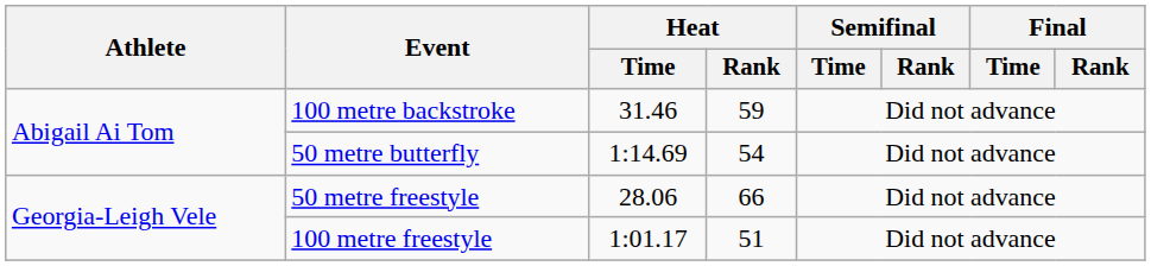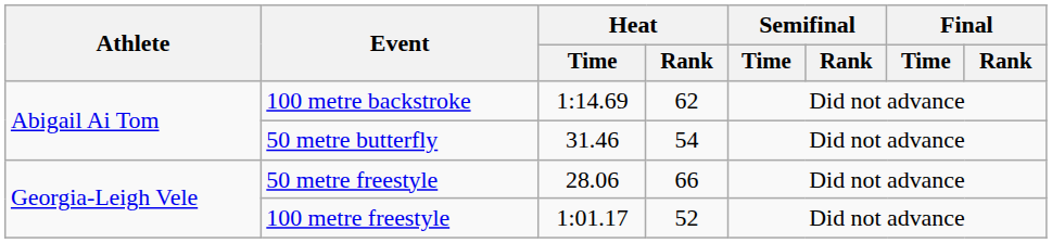 <table class="wikitable" style="text-align:center; font-size:90%; width:50%;">
 <tr>
 <th rowspan="2">Athlete</th>
 <th rowspan="2">Event</th>
 <th colspan="2">Heat</th>
 <th colspan="2">Semifinal</th>
 <th colspan="2">Final</th>
 </tr>
 <tr style="font-size:95%">
 <th>Time</th>
 <th>Rank</th>
 <th>Time</th>
 <th>Rank</th>
 <th>Time</th>
 <th>Rank</th>
 </tr>
 <tr>
 <td align=left rowspan=2><a href='#'>Abigail Ai Tom</a></td>
 <td align=left><a href='#'>100 metre backstroke</a></td>
-<td>31.46</td>
-<td>59</td>
+<td>1:14.69</td>
+<td>62</td>
 <td colspan=4>Did not advance</td>
 </tr>
 <tr>
 <td align=left><a href='#'>50 metre butterfly</a></td>
-<td>1:14.69</td>
+<td>31.46</td>
 <td>54</td>
 <td colspan=4>Did not advance</td>
 </tr>
 <tr>
 <td align=left rowspan=2><a href='#'>Georgia-Leigh Vele</a></td>
 <td align=left><a href='#'>50 metre freestyle</a></td>
 <td>28.06</td>
 <td>66</td>
 <td colspan=4>Did not advance</td>
 </tr>
 <tr>
 <td align=left><a href='#'>100 metre freestyle</a></td>
 <td>1:01.17</td>
-<td>51</td>
+<td>52</td>
 <td colspan=4>Did not advance</td>
 </tr>
 </table>
